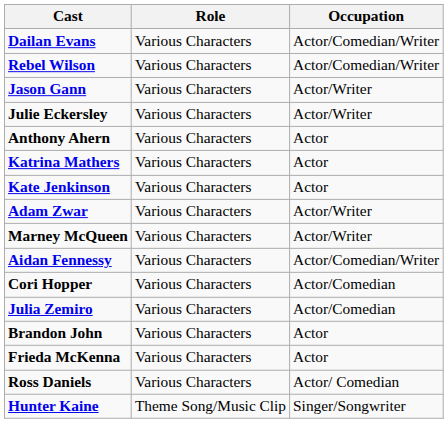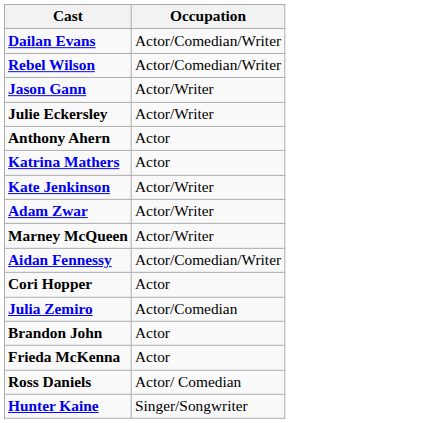 <table class="wikitable">
 <tr>
 <th>Cast</th>
-<th>Role</th>
 <th>Occupation</th>
 </tr>
 <tr>
 <td><strong><a href='#'>Dailan Evans</a></strong></td>
-<td>Various Characters</td>
 <td>Actor/Comedian/Writer</td>
 </tr>
 <tr>
 <td><strong><a href='#'>Rebel Wilson</a></strong></td>
-<td>Various Characters</td>
 <td>Actor/Comedian/Writer</td>
 </tr>
 <tr>
 <td><strong><a href='#'>Jason Gann</a></strong></td>
-<td>Various Characters</td>
 <td>Actor/Writer</td>
 </tr>
 <tr>
 <td><strong>Julie Eckersley</strong></td>
-<td>Various Characters</td>
 <td>Actor/Writer</td>
 </tr>
 <tr>
 <td><strong>Anthony Ahern</strong></td>
-<td>Various Characters</td>
 <td>Actor</td>
 </tr>
 <tr>
 <td><strong><a href='#'>Katrina Mathers</a></strong></td>
-<td>Various Characters</td>
 <td>Actor</td>
 </tr>
 <tr>
 <td><strong><a href='#'>Kate Jenkinson</a></strong></td>
-<td>Various Characters</td>
-<td>Actor</td>
+<td>Actor/Writer</td>
 </tr>
 <tr>
 <td><strong><a href='#'>Adam Zwar</a></strong></td>
-<td>Various Characters</td>
 <td>Actor/Writer</td>
 </tr>
 <tr>
 <td><strong>Marney McQueen</strong></td>
-<td>Various Characters</td>
 <td>Actor/Writer</td>
 </tr>
 <tr>
 <td><strong><a href='#'>Aidan Fennessy</a></strong></td>
-<td>Various Characters</td>
 <td>Actor/Comedian/Writer</td>
 </tr>
 <tr>
 <td><strong>Cori Hopper</strong></td>
-<td>Various Characters</td>
-<td>Actor/Comedian</td>
+<td>Actor</td>
 </tr>
 <tr>
 <td><strong><a href='#'>Julia Zemiro</a></strong></td>
-<td>Various Characters</td>
 <td>Actor/Comedian</td>
 </tr>
 <tr>
 <td><strong>Brandon John</strong></td>
-<td>Various Characters</td>
 <td>Actor</td>
 </tr>
 <tr>
 <td><strong>Frieda McKenna</strong></td>
-<td>Various Characters</td>
 <td>Actor</td>
 </tr>
 <tr>
 <td><strong>Ross Daniels</strong></td>
-<td>Various Characters</td>
 <td>Actor/ Comedian</td>
 </tr>
 <tr>
 <td><strong><a href='#'>Hunter Kaine</a></strong></td>
-<td>Theme Song/Music Clip</td>
 <td>Singer/Songwriter</td>
 </tr>
 </table>
